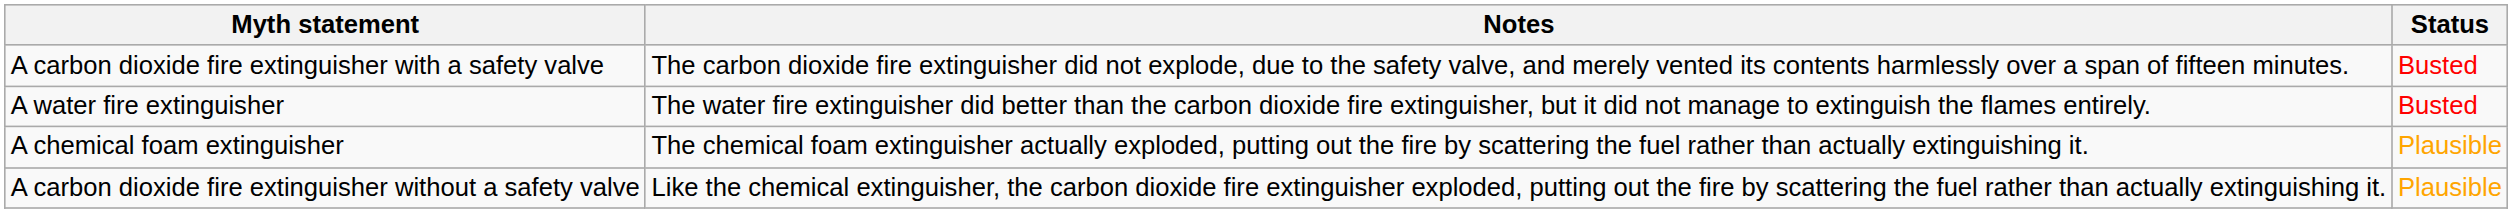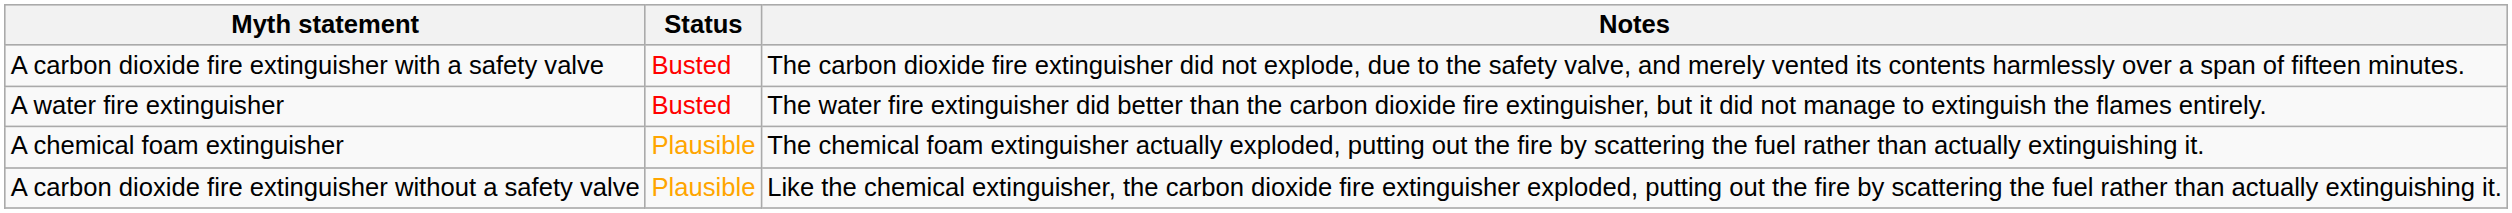 <table class="wikitable plainrowheaders">
 <tr>
 <th>Myth statement</th>
+<th>Status</th>
 <th>Notes</th>
-<th>Status</th>
 </tr>
 <tr>
 <td>A carbon dioxide fire extinguisher with a safety valve</td>
+<td style="color:red">Busted</td>
 <td>The carbon dioxide fire extinguisher did not explode, due to the safety valve, and merely vented its contents harmlessly over a span of fifteen minutes.</td>
-<td style="color:red">Busted</td>
 </tr>
 <tr>
 <td>A water fire extinguisher</td>
+<td style="color:red">Busted</td>
 <td>The water fire extinguisher did better than the carbon dioxide fire extinguisher, but it did not manage to extinguish the flames entirely.</td>
-<td style="color:red">Busted</td>
 </tr>
 <tr>
 <td>A chemical foam extinguisher</td>
+<td style="color:orange">Plausible</td>
 <td>The chemical foam extinguisher actually exploded, putting out the fire by scattering the fuel rather than actually extinguishing it.</td>
-<td style="color:orange">Plausible</td>
 </tr>
 <tr>
 <td>A carbon dioxide fire extinguisher without a safety valve</td>
+<td style="color:orange">Plausible</td>
 <td>Like the chemical extinguisher, the carbon dioxide fire extinguisher exploded, putting out the fire by scattering the fuel rather than actually extinguishing it.</td>
-<td style="color:orange">Plausible</td>
 </tr>
 </table>
